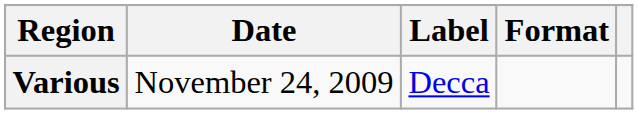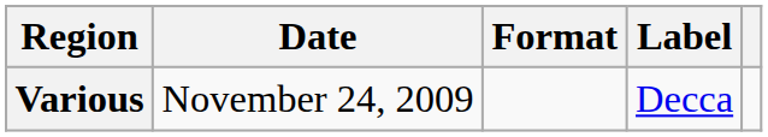 <table class="wikitable plainrowheaders">
 <tr>
 <th scope="col">Region</th>
 <th scope="col">Date</th>
+<th scope="col">Format</th>
 <th scope="col">Label</th>
-<th scope="col">Format</th>
 <th scope="col"></th>
 </tr>
 <tr>
 <th scope="row">Various</th>
 <td rowspan="1">November 24, 2009</td>
+<td rowspan="1"></td>
 <td rowspan="1"><a href='#'>Decca</a></td>
-<td rowspan="1"></td>
 <td align="center"></td>
 </tr>
 </table>
